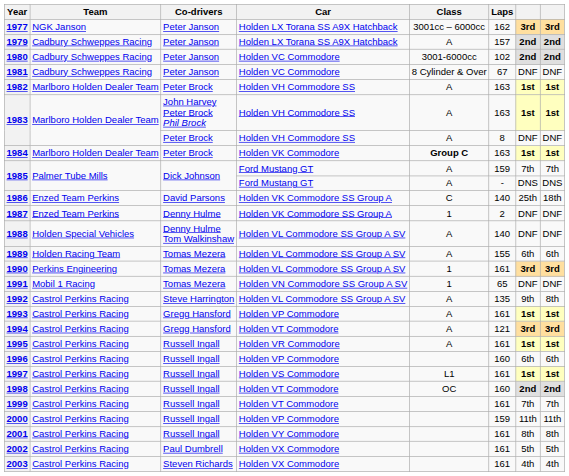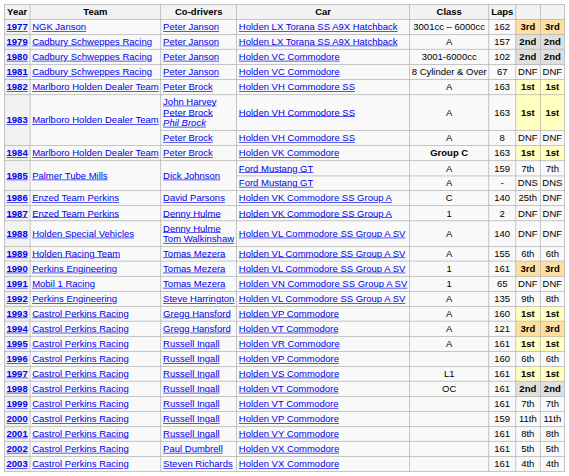 <table class="wikitable" style="text-align:center; font-size:90%">
 <tr>
 <th>Year</th>
 <th>Team</th>
 <th>Co-drivers</th>
 <th>Car</th>
 <th>Class</th>
 <th>Laps</th>
 <th></th>
 <th></th>
 </tr>
 <tr>
 <th><a href='#'>1977</a></th>
 <td align="left"> <a href='#'>NGK Janson</a></td>
 <td align="left"> <a href='#'>Peter Janson</a></td>
 <td align="left"><a href='#'>Holden LX Torana SS A9X Hatchback</a></td>
 <td>3001cc – 6000cc</td>
 <td>162</td>
 <td style="background:#ffdf9f;"><strong>3rd</strong></td>
 <td style="background:#ffdf9f;"><strong>3rd</strong></td>
 </tr>
 <tr>
 <th><a href='#'>1979</a></th>
 <td align="left"> <a href='#'>Cadbury Schweppes Racing</a></td>
 <td align="left"> <a href='#'>Peter Janson</a></td>
 <td align="left"><a href='#'>Holden LX Torana SS A9X Hatchback</a></td>
 <td>A</td>
 <td>157</td>
 <td style="background:#dfdfdf;"><strong>2nd</strong></td>
 <td style="background:#dfdfdf;"><strong>2nd</strong></td>
 </tr>
 <tr>
 <th><a href='#'>1980</a></th>
 <td align="left"> <a href='#'>Cadbury Schweppes Racing</a></td>
 <td align="left"> <a href='#'>Peter Janson</a></td>
 <td align="left"><a href='#'>Holden VC Commodore</a></td>
 <td>3001-6000cc</td>
 <td>102</td>
 <td style="background:#dfdfdf;"><strong>2nd</strong></td>
 <td style="background:#dfdfdf;"><strong>2nd</strong></td>
 </tr>
 <tr>
 <th><a href='#'>1981</a></th>
 <td align="left"> <a href='#'>Cadbury Schweppes Racing</a></td>
 <td align="left"> <a href='#'>Peter Janson</a></td>
 <td align="left"><a href='#'>Holden VC Commodore</a></td>
 <td>8 Cylinder & Over</td>
 <td>67</td>
 <td>DNF</td>
 <td>DNF</td>
 </tr>
 <tr>
 <th><a href='#'>1982</a></th>
 <td align="left"> <a href='#'>Marlboro Holden Dealer Team</a></td>
 <td align="left"> <a href='#'>Peter Brock</a></td>
 <td align="left"><a href='#'>Holden VH Commodore SS</a></td>
 <td>A</td>
 <td>163</td>
 <td style="background:#ffffbf;"><strong>1st</strong></td>
 <td style="background:#ffffbf;"><strong>1st</strong></td>
 </tr>
 <tr>
 <th rowspan=2><a href='#'>1983</a></th>
 <td align="left" rowspan=2> <a href='#'>Marlboro Holden Dealer Team</a></td>
 <td align="left"> <a href='#'>John Harvey</a><br> <a href='#'>Peter Brock</a><br> <em><a href='#'>Phil Brock</a></em></td>
 <td align="left"><a href='#'>Holden VH Commodore SS</a></td>
 <td>A</td>
 <td>163</td>
 <td style="background:#ffffbf;"><strong>1st</strong></td>
 <td style="background:#ffffbf;"><strong>1st</strong></td>
 </tr>
 <tr>
 <td align="left"> <a href='#'>Peter Brock</a></td>
 <td align="left"><a href='#'>Holden VH Commodore SS</a></td>
 <td>A</td>
 <td>8</td>
 <td>DNF</td>
 <td>DNF</td>
 </tr>
 <tr>
 <th><a href='#'>1984</a></th>
 <td align="left"> <a href='#'>Marlboro Holden Dealer Team</a></td>
 <td align="left"> <a href='#'>Peter Brock</a></td>
 <td align="left"><a href='#'>Holden VK Commodore</a></td>
 <td><strong>Group C</strong></td>
 <td>163</td>
 <td style="background:#ffffbf;"><strong>1st</strong></td>
 <td style="background:#ffffbf;"><strong>1st</strong></td>
 </tr>
 <tr>
 <th rowspan=2><a href='#'>1985</a></th>
 <td align="left" rowspan=2> <a href='#'>Palmer Tube Mills</a></td>
 <td align="left" rowspan=2> <a href='#'>Dick Johnson</a></td>
 <td align="left"><a href='#'>Ford Mustang GT</a></td>
 <td>A</td>
 <td>159</td>
 <td>7th</td>
 <td>7th</td>
 </tr>
 <tr>
 <td align="left"><a href='#'>Ford Mustang GT</a></td>
 <td>A</td>
 <td>-</td>
 <td>DNS</td>
 <td>DNS</td>
 </tr>
 <tr>
 <th><a href='#'>1986</a></th>
 <td align="left"> <a href='#'>Enzed Team Perkins</a></td>
 <td align="left"> <a href='#'>David Parsons</a></td>
 <td align="left"><a href='#'>Holden VK Commodore SS Group A</a></td>
 <td>C</td>
 <td>140</td>
 <td>25th</td>
-<td>18th</td>
+<td>DNF</td>
 </tr>
 <tr>
 <th><a href='#'>1987</a></th>
 <td align="left"> <a href='#'>Enzed Team Perkins</a></td>
 <td align="left"> <a href='#'>Denny Hulme</a></td>
 <td align="left"><a href='#'>Holden VK Commodore SS Group A</a></td>
 <td>1</td>
 <td>2</td>
 <td>DNF</td>
 <td>DNF</td>
 </tr>
 <tr>
 <th><a href='#'>1988</a></th>
 <td align="left"> <a href='#'>Holden Special Vehicles</a></td>
 <td align="left"> <a href='#'>Denny Hulme</a><br> <a href='#'>Tom Walkinshaw</a></td>
 <td align="left"><a href='#'>Holden VL Commodore SS Group A SV</a></td>
 <td>A</td>
 <td>140</td>
 <td>DNF</td>
 <td>DNF</td>
 </tr>
 <tr>
 <th><a href='#'>1989</a></th>
 <td align="left"> <a href='#'>Holden Racing Team</a></td>
 <td align="left"> <a href='#'>Tomas Mezera</a></td>
 <td align="left"><a href='#'>Holden VL Commodore SS Group A SV</a></td>
 <td>A</td>
 <td>155</td>
 <td>6th</td>
 <td>6th</td>
 </tr>
 <tr>
 <th><a href='#'>1990</a></th>
 <td align="left"> <a href='#'>Perkins Engineering</a></td>
 <td align="left"> <a href='#'>Tomas Mezera</a></td>
 <td align="left"><a href='#'>Holden VL Commodore SS Group A SV</a></td>
 <td>1</td>
 <td>161</td>
 <td style="background:#ffdf9f;"><strong>3rd</strong></td>
 <td style="background:#ffdf9f;"><strong>3rd</strong></td>
 </tr>
 <tr>
 <th><a href='#'>1991</a></th>
 <td align="left"> <a href='#'>Mobil 1 Racing</a></td>
 <td align="left"> <a href='#'>Tomas Mezera</a></td>
 <td align="left"><a href='#'>Holden VN Commodore SS Group A SV</a></td>
 <td>1</td>
 <td>65</td>
 <td>DNF</td>
 <td>DNF</td>
 </tr>
 <tr>
 <th><a href='#'>1992</a></th>
-<td align="left"> <a href='#'>Castrol Perkins Racing</a></td>
+<td align="left"> <a href='#'>Perkins Engineering</a></td>
 <td align="left"> <a href='#'>Steve Harrington</a></td>
 <td align="left"><a href='#'>Holden VL Commodore SS Group A SV</a></td>
 <td>A</td>
 <td>135</td>
 <td>9th</td>
 <td>8th</td>
 </tr>
 <tr>
 <th><a href='#'>1993</a></th>
 <td align="left"> <a href='#'>Castrol Perkins Racing</a></td>
 <td align="left"> <a href='#'>Gregg Hansford</a></td>
 <td align="left"><a href='#'>Holden VP Commodore</a></td>
 <td>A</td>
-<td>161</td>
+<td>160</td>
 <td style="background:#ffffbf;"><strong>1st</strong></td>
 <td style="background:#ffffbf;"><strong>1st</strong></td>
 </tr>
 <tr>
 <th><a href='#'>1994</a></th>
 <td align="left"> <a href='#'>Castrol Perkins Racing</a></td>
 <td align="left"> <a href='#'>Gregg Hansford</a></td>
 <td align="left"><a href='#'>Holden VT Commodore</a></td>
 <td>A</td>
 <td>121</td>
 <td style="background:#ffdf9f;"><strong>3rd</strong></td>
 <td style="background:#ffdf9f;"><strong>3rd</strong></td>
 </tr>
 <tr>
 <th><a href='#'>1995</a></th>
 <td align="left"> <a href='#'>Castrol Perkins Racing</a></td>
 <td align="left"> <a href='#'>Russell Ingall</a></td>
 <td align="left"><a href='#'>Holden VR Commodore</a></td>
 <td>A</td>
 <td>161</td>
 <td style="background:#ffffbf;"><strong>1st</strong></td>
 <td style="background:#ffffbf;"><strong>1st</strong></td>
 </tr>
 <tr>
 <th><a href='#'>1996</a></th>
 <td align="left"> <a href='#'>Castrol Perkins Racing</a></td>
 <td align="left"> <a href='#'>Russell Ingall</a></td>
 <td align="left"><a href='#'>Holden VP Commodore</a></td>
 <td></td>
 <td>160</td>
 <td>6th</td>
 <td>6th</td>
 </tr>
 <tr>
 <th><a href='#'>1997</a></th>
 <td align="left"> <a href='#'>Castrol Perkins Racing</a></td>
 <td align="left"> <a href='#'>Russell Ingall</a></td>
 <td align="left"><a href='#'>Holden VS Commodore</a></td>
 <td>L1</td>
 <td>161</td>
 <td style="background:#ffffbf;"><strong>1st</strong></td>
 <td style="background:#ffffbf;"><strong>1st</strong></td>
 </tr>
 <tr>
 <th><a href='#'>1998</a></th>
 <td align="left"> <a href='#'>Castrol Perkins Racing</a></td>
 <td align="left"> <a href='#'>Russell Ingall</a></td>
 <td align="left"><a href='#'>Holden VT Commodore</a></td>
 <td>OC</td>
-<td>160</td>
+<td>161</td>
 <td style="background:#dfdfdf;"><strong>2nd</strong></td>
 <td style="background:#dfdfdf;"><strong>2nd</strong></td>
 </tr>
 <tr>
 <th><a href='#'>1999</a></th>
 <td align="left"> <a href='#'>Castrol Perkins Racing</a></td>
 <td align="left"> <a href='#'>Russell Ingall</a></td>
 <td align="left"><a href='#'>Holden VT Commodore</a></td>
 <td></td>
 <td>161</td>
 <td>7th</td>
 <td>7th</td>
 </tr>
 <tr>
 <th><a href='#'>2000</a></th>
 <td align="left"> <a href='#'>Castrol Perkins Racing</a></td>
 <td align="left"> <a href='#'>Russell Ingall</a></td>
 <td align="left"><a href='#'>Holden VP Commodore</a></td>
 <td></td>
 <td>159</td>
 <td>11th</td>
 <td>11th</td>
 </tr>
 <tr>
 <th><a href='#'>2001</a></th>
 <td align="left"> <a href='#'>Castrol Perkins Racing</a></td>
 <td align="left"> <a href='#'>Russell Ingall</a></td>
 <td align="left"><a href='#'>Holden VY Commodore</a></td>
 <td></td>
 <td>161</td>
 <td>8th</td>
 <td>8th</td>
 </tr>
 <tr>
 <th><a href='#'>2002</a></th>
 <td align="left"> <a href='#'>Castrol Perkins Racing</a></td>
 <td align="left"> <a href='#'>Paul Dumbrell</a></td>
 <td align="left"><a href='#'>Holden VX Commodore</a></td>
 <td></td>
 <td>161</td>
 <td>5th</td>
 <td>5th</td>
 </tr>
 <tr>
 <th><a href='#'>2003</a></th>
 <td align="left"> <a href='#'>Castrol Perkins Racing</a></td>
 <td align="left"> <a href='#'>Steven Richards</a></td>
 <td align="left"><a href='#'>Holden VX Commodore</a></td>
 <td></td>
 <td>161</td>
 <td>4th</td>
 <td>4th</td>
 </tr>
 </table>
